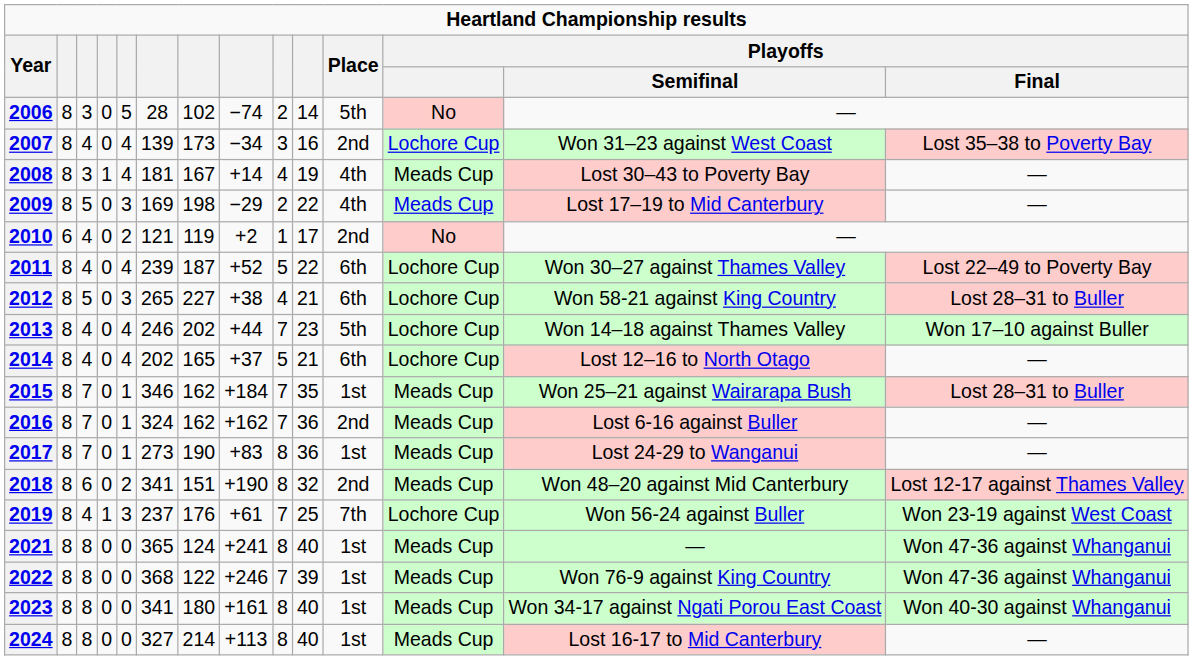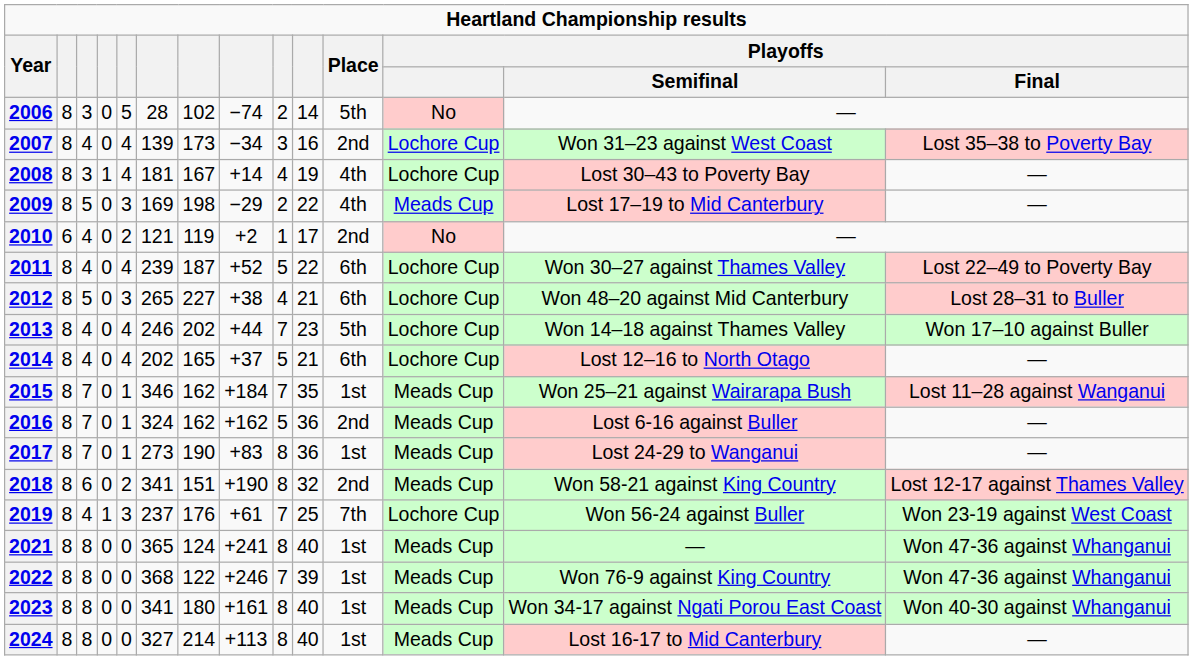 <table class="wikitable" style="text-align:center">
 <tr>
 <td colspan=14><strong>Heartland Championship results</strong></td>
 </tr>
 <tr>
 <th rowspan=2>Year</th>
 <th rowspan=2></th>
 <th rowspan=2></th>
 <th rowspan=2></th>
 <th rowspan=2></th>
 <th rowspan=2></th>
 <th rowspan=2></th>
 <th rowspan=2></th>
 <th rowspan=2></th>
 <th rowspan=2></th>
 <th rowspan=2>Place</th>
 <th colspan=3>Playoffs</th>
 </tr>
 <tr>
 <th></th>
 <th>Semifinal</th>
 <th>Final</th>
 </tr>
 <tr>
 <th><a href='#'>2006</a></th>
 <td>8</td>
 <td>3</td>
 <td>0</td>
 <td>5</td>
 <td>28</td>
 <td>102</td>
 <td>−74</td>
 <td>2</td>
 <td>14</td>
 <td>5th</td>
 <td style="background: #ffcccc;">No</td>
 <td colspan=2>—</td>
 </tr>
 <tr>
 <th><a href='#'>2007</a></th>
 <td>8</td>
 <td>4</td>
 <td>0</td>
 <td>4</td>
 <td>139</td>
 <td>173</td>
 <td>−34</td>
 <td>3</td>
 <td>16</td>
 <td>2nd</td>
 <td style="background: #cfc;"><a href='#'>Lochore Cup</a></td>
 <td style="background: #cfc;">Won 31–23 against <a href='#'>West Coast</a></td>
 <td style="background: #ffcccc;">Lost 35–38 to <a href='#'>Poverty Bay</a></td>
 </tr>
 <tr>
 <th><a href='#'>2008</a></th>
 <td>8</td>
 <td>3</td>
 <td>1</td>
 <td>4</td>
 <td>181</td>
 <td>167</td>
 <td>+14</td>
 <td>4</td>
 <td>19</td>
 <td>4th</td>
-<td style="background: #cfc;">Meads Cup</td>
+<td style="background: #cfc;">Lochore Cup</td>
 <td style="background: #ffcccc;">Lost 30–43 to Poverty Bay</td>
 <td>—</td>
 </tr>
 <tr>
 <th><a href='#'>2009</a></th>
 <td>8</td>
 <td>5</td>
 <td>0</td>
 <td>3</td>
 <td>169</td>
 <td>198</td>
 <td>−29</td>
 <td>2</td>
 <td>22</td>
 <td>4th</td>
 <td style="background: #cfc;"><a href='#'>Meads Cup</a></td>
 <td style="background: #ffcccc;">Lost 17–19 to <a href='#'>Mid Canterbury</a></td>
 <td>—</td>
 </tr>
 <tr>
 <th><a href='#'>2010</a></th>
 <td>6</td>
 <td>4</td>
 <td>0</td>
 <td>2</td>
 <td>121</td>
 <td>119</td>
 <td>+2</td>
 <td>1</td>
 <td>17</td>
 <td>2nd</td>
 <td style="background: #ffcccc;">No</td>
 <td colspan=2>—</td>
 </tr>
 <tr>
 <th><a href='#'>2011</a></th>
 <td>8</td>
 <td>4</td>
 <td>0</td>
 <td>4</td>
 <td>239</td>
 <td>187</td>
 <td>+52</td>
 <td>5</td>
 <td>22</td>
 <td>6th</td>
 <td style="background: #cfc;">Lochore Cup</td>
 <td style="background: #cfc;">Won 30–27 against <a href='#'>Thames Valley</a></td>
 <td style="background: #ffcccc;">Lost 22–49 to Poverty Bay</td>
 </tr>
 <tr>
 <th><a href='#'>2012</a></th>
 <td>8</td>
 <td>5</td>
 <td>0</td>
 <td>3</td>
 <td>265</td>
 <td>227</td>
 <td>+38</td>
 <td>4</td>
 <td>21</td>
 <td>6th</td>
 <td style="background: #cfc;">Lochore Cup</td>
-<td style="background: #cfc;">Won 58-21 against <a href='#'>King Country</a></td>
+<td style="background: #cfc;">Won 48–20 against Mid Canterbury</td>
 <td style="background: #ffcccc;">Lost 28–31 to <a href='#'>Buller</a></td>
 </tr>
 <tr>
 <th><a href='#'>2013</a></th>
 <td>8</td>
 <td>4</td>
 <td>0</td>
 <td>4</td>
 <td>246</td>
 <td>202</td>
 <td>+44</td>
 <td>7</td>
 <td>23</td>
 <td>5th</td>
 <td style="background: #cfc;">Lochore Cup</td>
 <td style="background: #cfc;">Won 14–18 against Thames Valley</td>
 <td style="background: #cfc;">Won 17–10 against Buller</td>
 </tr>
 <tr>
 <th><a href='#'>2014</a></th>
 <td>8</td>
 <td>4</td>
 <td>0</td>
 <td>4</td>
 <td>202</td>
 <td>165</td>
 <td>+37</td>
 <td>5</td>
 <td>21</td>
 <td>6th</td>
 <td style="background: #cfc;">Lochore Cup</td>
 <td style="background: #ffcccc;">Lost 12–16 to <a href='#'>North Otago</a></td>
 <td>—</td>
 </tr>
 <tr>
 <th><a href='#'>2015</a></th>
 <td>8</td>
 <td>7</td>
 <td>0</td>
 <td>1</td>
 <td>346</td>
 <td>162</td>
 <td>+184</td>
 <td>7</td>
 <td>35</td>
 <td>1st</td>
 <td style="background: #cfc;">Meads Cup</td>
 <td style="background: #cfc;">Won 25–21 against <a href='#'>Wairarapa Bush</a></td>
-<td style="background: #ffcccc;">Lost 28–31 to <a href='#'>Buller</a></td>
+<td style="background: #ffcccc;">Lost 11–28 against <a href='#'>Wanganui</a></td>
 </tr>
 <tr>
 <th><a href='#'>2016</a></th>
 <td>8</td>
 <td>7</td>
 <td>0</td>
 <td>1</td>
 <td>324</td>
 <td>162</td>
 <td>+162</td>
-<td>7</td>
+<td>5</td>
 <td>36</td>
 <td>2nd</td>
 <td style="background: #cfc;">Meads Cup</td>
 <td style="background: #ffcccc;">Lost 6-16 against <a href='#'>Buller</a></td>
 <td>—</td>
 </tr>
 <tr>
 <th><a href='#'>2017</a></th>
 <td>8</td>
 <td>7</td>
 <td>0</td>
 <td>1</td>
 <td>273</td>
 <td>190</td>
 <td>+83</td>
 <td>8</td>
 <td>36</td>
 <td>1st</td>
 <td style="background: #cfc;">Meads Cup</td>
 <td style="background: #ffcccc;">Lost 24-29 to <a href='#'>Wanganui</a></td>
 <td>—</td>
 </tr>
 <tr>
 <th><a href='#'>2018</a></th>
 <td>8</td>
 <td>6</td>
 <td>0</td>
 <td>2</td>
 <td>341</td>
 <td>151</td>
 <td>+190</td>
 <td>8</td>
 <td>32</td>
 <td>2nd</td>
 <td style="background: #cfc;">Meads Cup</td>
-<td style="background: #cfc;">Won 48–20 against Mid Canterbury</td>
+<td style="background: #cfc;">Won 58-21 against <a href='#'>King Country</a></td>
 <td style="background: #ffcccc;">Lost 12-17 against <a href='#'>Thames Valley</a></td>
 </tr>
 <tr>
 <th><a href='#'>2019</a></th>
 <td>8</td>
 <td>4</td>
 <td>1</td>
 <td>3</td>
 <td>237</td>
 <td>176</td>
 <td>+61</td>
 <td>7</td>
 <td>25</td>
 <td>7th</td>
 <td style="background: #cfc;">Lochore Cup</td>
 <td style="background: #cfc;">Won 56-24 against <a href='#'>Buller</a></td>
 <td style="background: #cfc;">Won 23-19 against <a href='#'>West Coast</a></td>
 </tr>
 <tr>
 <th><a href='#'>2021</a></th>
 <td>8</td>
 <td>8</td>
 <td>0</td>
 <td>0</td>
 <td>365</td>
 <td>124</td>
 <td>+241</td>
 <td>8</td>
 <td>40</td>
 <td>1st</td>
 <td style="background: #cfc;">Meads Cup</td>
 <td style="background: #cfc;">—</td>
 <td style="background: #cfc;">Won 47-36 against <a href='#'>Whanganui</a></td>
 </tr>
 <tr>
 <th><a href='#'>2022</a></th>
 <td>8</td>
 <td>8</td>
 <td>0</td>
 <td>0</td>
 <td>368</td>
 <td>122</td>
 <td>+246</td>
 <td>7</td>
 <td>39</td>
 <td>1st</td>
 <td style="background: #cfc;">Meads Cup</td>
 <td style="background: #cfc;">Won 76-9 against <a href='#'>King Country</a></td>
 <td style="background: #cfc;">Won 47-36 against <a href='#'>Whanganui</a></td>
 </tr>
 <tr>
 <th><a href='#'>2023</a></th>
 <td>8</td>
 <td>8</td>
 <td>0</td>
 <td>0</td>
 <td>341</td>
 <td>180</td>
 <td>+161</td>
 <td>8</td>
 <td>40</td>
 <td>1st</td>
 <td style="background: #cfc;">Meads Cup</td>
 <td style="background: #cfc;">Won 34-17 against <a href='#'>Ngati Porou East Coast</a></td>
 <td style="background: #cfc;">Won 40-30 against <a href='#'>Whanganui</a></td>
 </tr>
 <tr>
 <th><a href='#'>2024</a></th>
 <td>8</td>
 <td>8</td>
 <td>0</td>
 <td>0</td>
 <td>327</td>
 <td>214</td>
 <td>+113</td>
 <td>8</td>
 <td>40</td>
 <td>1st</td>
 <td style="background: #cfc;">Meads Cup</td>
 <td style="background: #ffcccc;">Lost 16-17 to <a href='#'>Mid Canterbury</a></td>
 <td>—</td>
 </tr>
 </table>
